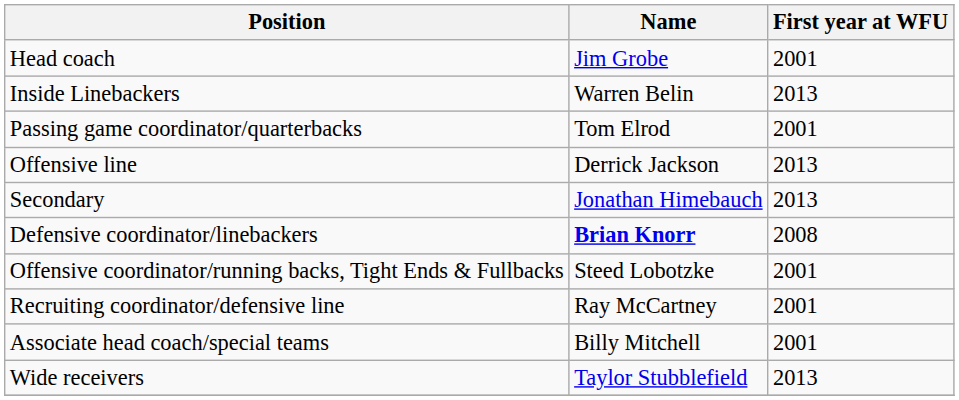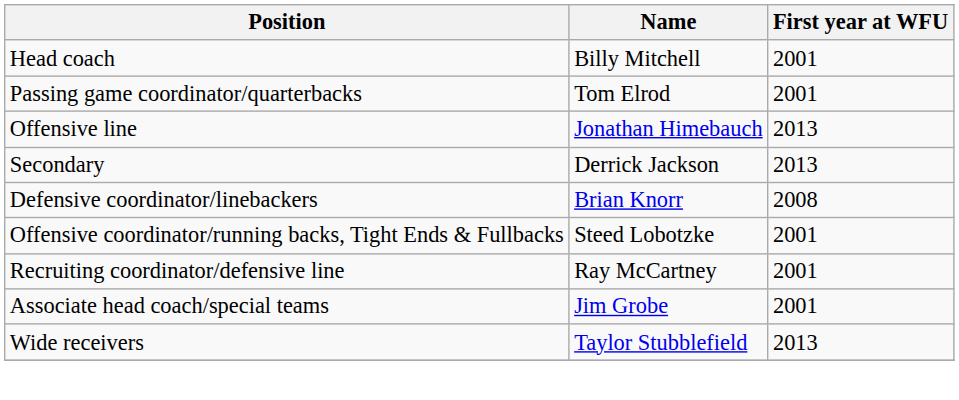 <table class="wikitable">
 <tr>
 <th>Position</th>
 <th>Name</th>
 <th>First year at WFU</th>
 </tr>
 <tr>
 <td>Head coach</td>
-<td><a href='#'>Jim Grobe</a></td>
+<td>Billy Mitchell</td>
 <td>2001</td>
-</tr>
-<tr>
-<td>Inside Linebackers</td>
-<td>Warren Belin</td>
-<td>2013</td>
 </tr>
 <tr>
 <td>Passing game coordinator/quarterbacks</td>
 <td>Tom Elrod</td>
 <td>2001</td>
 </tr>
 <tr>
 <td>Offensive line</td>
+<td><a href='#'>Jonathan Himebauch</a></td>
+<td>2013</td>
+</tr>
+<tr>
+<td>Secondary</td>
 <td>Derrick Jackson</td>
 <td>2013</td>
 </tr>
 <tr>
-<td>Secondary</td>
-<td><a href='#'>Jonathan Himebauch</a></td>
-<td>2013</td>
-</tr>
-<tr>
 <td>Defensive coordinator/linebackers</td>
-<td><strong><a href='#'>Brian Knorr</a></strong></td>
+<td><a href='#'>Brian Knorr</a></td>
 <td>2008</td>
 </tr>
 <tr>
 <td>Offensive coordinator/running backs, Tight Ends & Fullbacks</td>
 <td>Steed Lobotzke</td>
 <td>2001</td>
 </tr>
 <tr>
 <td>Recruiting coordinator/defensive line</td>
 <td>Ray McCartney</td>
 <td>2001</td>
 </tr>
 <tr>
 <td>Associate head coach/special teams</td>
-<td>Billy Mitchell</td>
+<td><a href='#'>Jim Grobe</a></td>
 <td>2001</td>
 </tr>
 <tr>
 <td>Wide receivers</td>
 <td><a href='#'>Taylor Stubblefield</a></td>
 <td>2013</td>
 </tr>
 <tr>
 </tr>
 </table>
